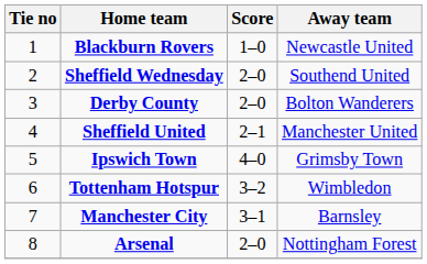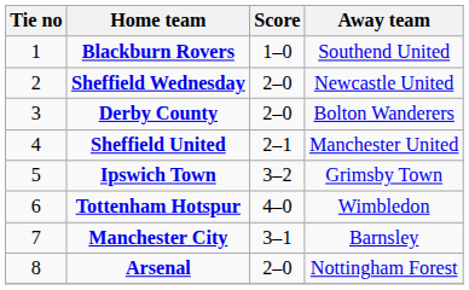 <table class="wikitable" style="text-align: center">
 <tr>
 <th>Tie no</th>
 <th>Home team</th>
 <th>Score</th>
 <th>Away team</th>
 </tr>
 <tr>
 <td>1</td>
 <td><strong><a href='#'>Blackburn Rovers</a></strong></td>
 <td>1–0</td>
-<td><a href='#'>Newcastle United</a></td>
+<td><a href='#'>Southend United</a></td>
 </tr>
 <tr>
 <td>2</td>
 <td><strong><a href='#'>Sheffield Wednesday</a></strong></td>
 <td>2–0</td>
-<td><a href='#'>Southend United</a></td>
+<td><a href='#'>Newcastle United</a></td>
 </tr>
 <tr>
 <td>3</td>
 <td><strong><a href='#'>Derby County</a></strong></td>
 <td>2–0</td>
 <td><a href='#'>Bolton Wanderers</a></td>
 </tr>
 <tr>
 <td>4</td>
 <td><strong><a href='#'>Sheffield United</a></strong></td>
 <td>2–1</td>
 <td><a href='#'>Manchester United</a></td>
 </tr>
 <tr>
 <td>5</td>
 <td><strong><a href='#'>Ipswich Town</a></strong></td>
-<td>4–0</td>
+<td>3–2</td>
 <td><a href='#'>Grimsby Town</a></td>
 </tr>
 <tr>
 <td>6</td>
 <td><strong><a href='#'>Tottenham Hotspur</a></strong></td>
-<td>3–2</td>
+<td>4–0</td>
 <td><a href='#'>Wimbledon</a></td>
 </tr>
 <tr>
 <td>7</td>
 <td><strong><a href='#'>Manchester City</a></strong></td>
 <td>3–1</td>
 <td><a href='#'>Barnsley</a></td>
 </tr>
 <tr>
 <td>8</td>
 <td><strong><a href='#'>Arsenal</a></strong></td>
 <td>2–0</td>
 <td><a href='#'>Nottingham Forest</a></td>
 </tr>
 <tr>
 </tr>
 </table>
